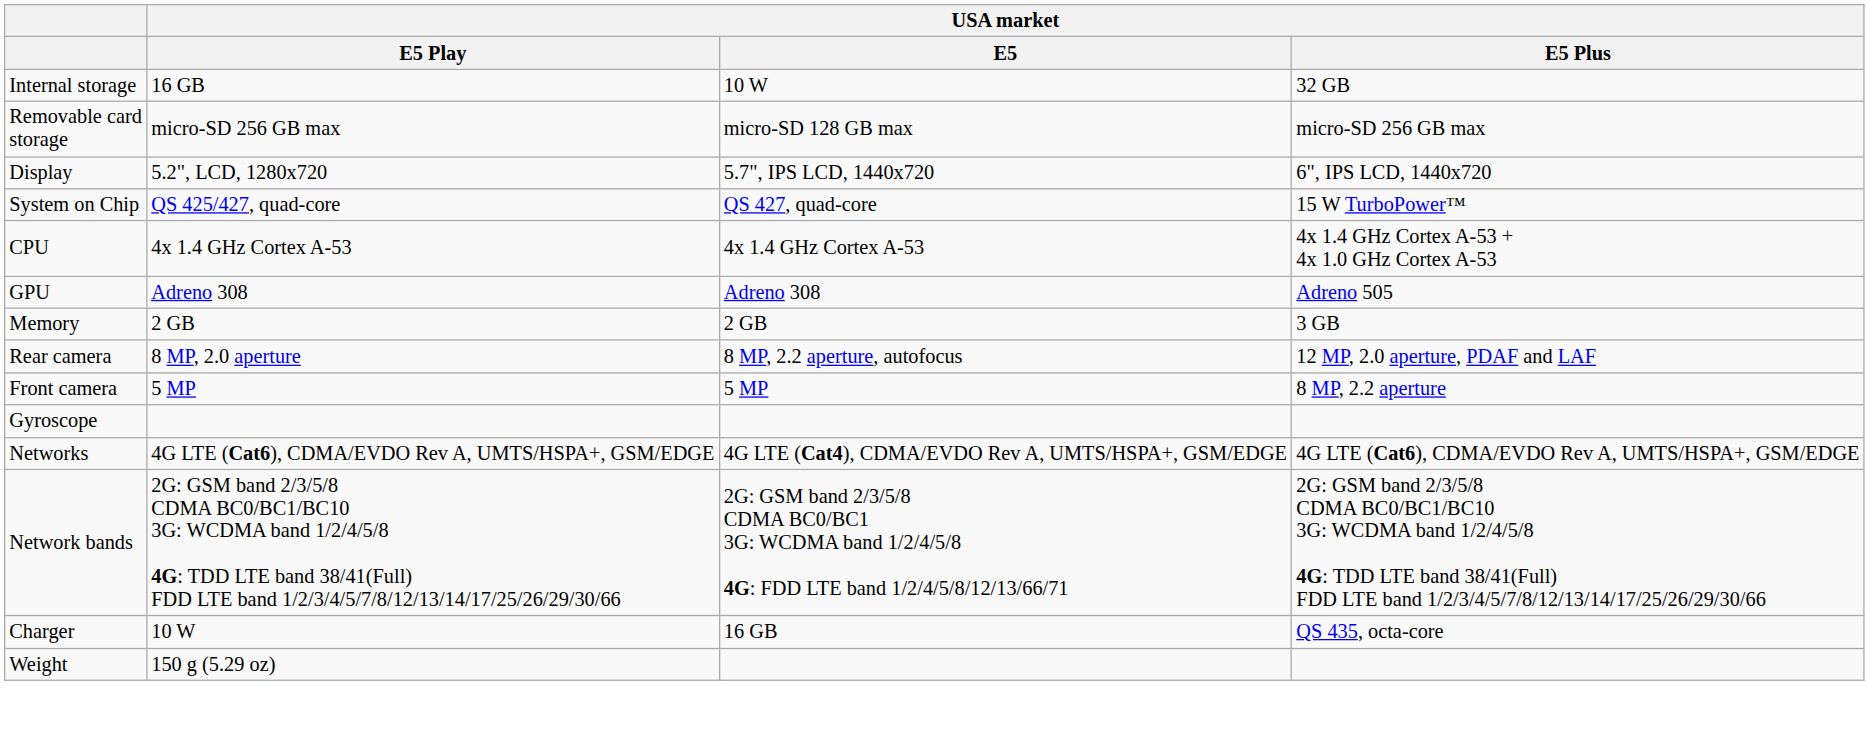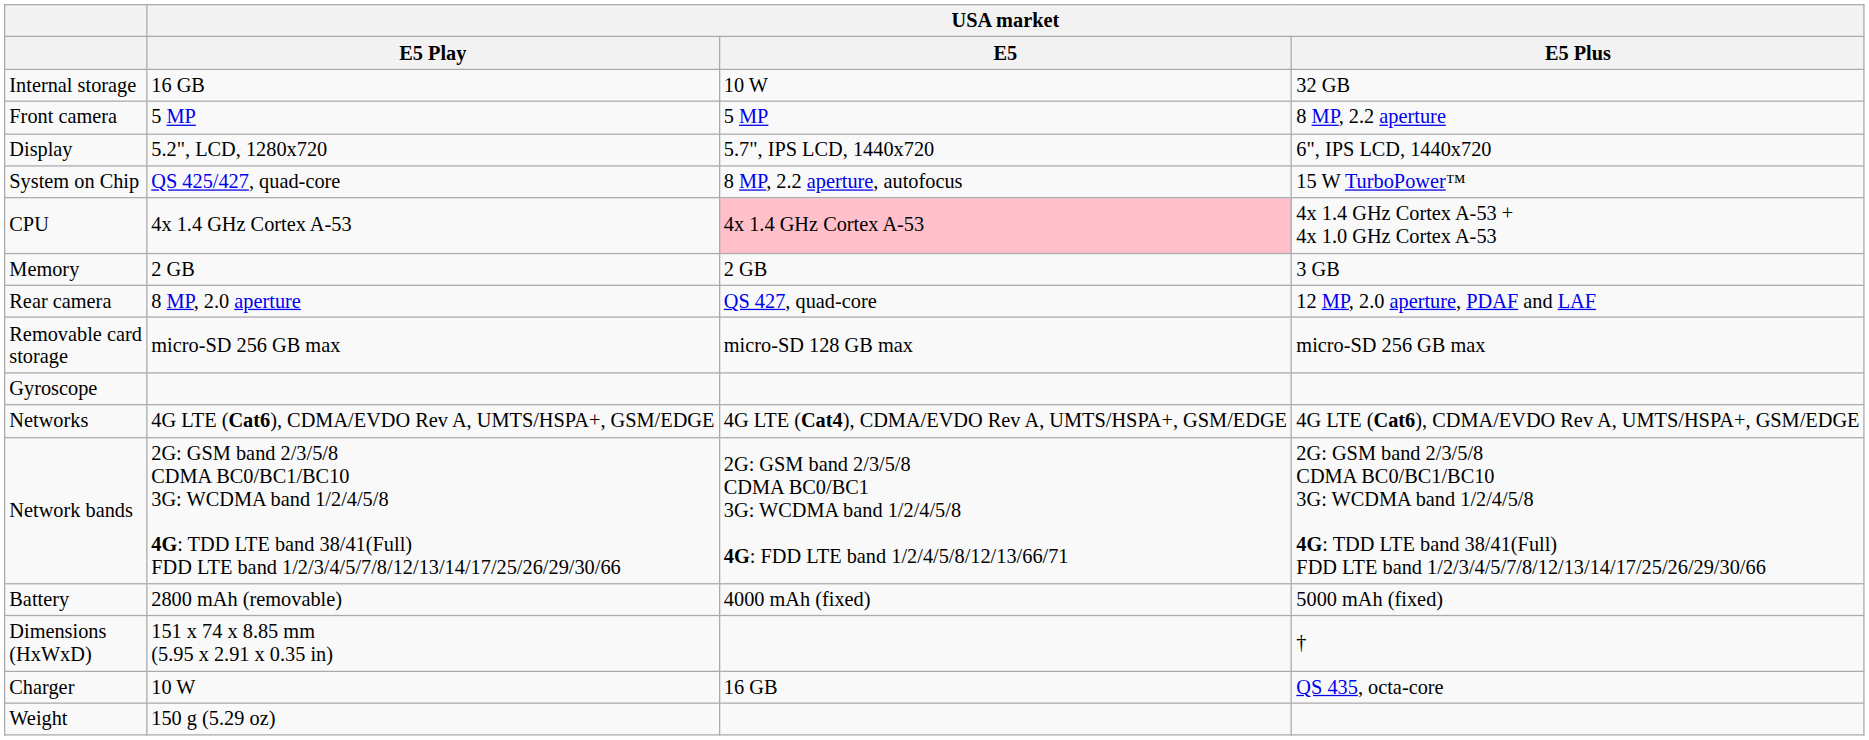 <table class="wikitable">
 <tr>
 <th></th>
 <th colspan="3">USA market</th>
 </tr>
 <tr>
 <th></th>
 <th>E5 Play</th>
 <th>E5</th>
 <th>E5 Plus</th>
 </tr>
 <tr>
 <td>Internal storage</td>
 <td>16 GB</td>
 <td>10 W</td>
 <td>32 GB</td>
 </tr>
 <tr>
-<td>Removable card<br>storage</td>
-<td>micro-SD 256 GB max</td>
-<td>micro-SD 128 GB max</td>
-<td>micro-SD 256 GB max</td>
+<td>Front camera</td>
+<td>5 <a href='#'>MP</a></td>
+<td>5 <a href='#'>MP</a></td>
+<td>8 <a href='#'>MP</a>, 2.2 <a href='#'>aperture</a></td>
 </tr>
 <tr>
 <td>Display</td>
 <td>5.2", LCD, 1280x720</td>
 <td>5.7", IPS LCD, 1440x720</td>
 <td>6", IPS LCD, 1440x720</td>
 </tr>
 <tr>
 <td>System on Chip</td>
 <td><a href='#'>QS 425/427</a>, quad-core</td>
-<td><a href='#'>QS 427</a>, quad-core</td>
+<td>8 <a href='#'>MP</a>, 2.2 <a href='#'>aperture</a>, autofocus</td>
 <td>15 W <a href='#'>TurboPower</a>™</td>
 </tr>
 <tr>
 <td>CPU</td>
 <td>4x 1.4 GHz Cortex A-53</td>
-<td>4x 1.4 GHz Cortex A-53</td>
+<td style="background: pink;">4x 1.4 GHz Cortex A-53</td>
 <td>4x 1.4 GHz Cortex A-53 +<br>4x 1.0 GHz Cortex A-53</td>
-</tr>
-<tr>
-<td>GPU</td>
-<td><a href='#'>Adreno</a> 308</td>
-<td><a href='#'>Adreno</a> 308</td>
-<td><a href='#'>Adreno</a> 505</td>
 </tr>
 <tr>
 <td>Memory</td>
 <td>2 GB</td>
 <td>2 GB</td>
 <td>3 GB</td>
 </tr>
 <tr>
 <td>Rear camera</td>
 <td>8 <a href='#'>MP</a>, 2.0 <a href='#'>aperture</a></td>
-<td>8 <a href='#'>MP</a>, 2.2 <a href='#'>aperture</a>, autofocus</td>
+<td><a href='#'>QS 427</a>, quad-core</td>
 <td>12 <a href='#'>MP</a>, 2.0 <a href='#'>aperture</a>, <a href='#'>PDAF</a> and <a href='#'>LAF</a></td>
 </tr>
 <tr>
-<td>Front camera</td>
-<td>5 <a href='#'>MP</a></td>
-<td>5 <a href='#'>MP</a></td>
-<td>8 <a href='#'>MP</a>, 2.2 <a href='#'>aperture</a></td>
+<td>Removable card<br>storage</td>
+<td>micro-SD 256 GB max</td>
+<td>micro-SD 128 GB max</td>
+<td>micro-SD 256 GB max</td>
 </tr>
 <tr>
 <td>Gyroscope</td>
 <td></td>
 <td></td>
 <td></td>
 </tr>
 <tr>
 <td>Networks</td>
 <td>4G LTE (<strong>Cat6</strong>), CDMA/EVDO Rev A, UMTS/HSPA+, GSM/EDGE</td>
 <td>4G LTE (<strong>Cat4</strong>), CDMA/EVDO Rev A, UMTS/HSPA+, GSM/EDGE</td>
 <td>4G LTE (<strong>Cat6</strong>), CDMA/EVDO Rev A, UMTS/HSPA+, GSM/EDGE</td>
 </tr>
 <tr>
 <td>Network bands</td>
 <td>2G: GSM band 2/3/5/8<br>CDMA BC0/BC1/BC10<br>3G: WCDMA band 1/2/4/5/8<br><br><strong>4G</strong>: TDD LTE band 38/41(Full)<br>FDD LTE band 1/2/3/4/5/7/8/12/13/14/17/25/26/29/30/66</td>
 <td>2G: GSM band 2/3/5/8<br>CDMA BC0/BC1<br>3G: WCDMA band 1/2/4/5/8<br><br><strong>4G</strong>: FDD LTE band 1/2/4/5/8/12/13/66/71</td>
 <td>2G: GSM band 2/3/5/8<br>CDMA BC0/BC1/BC10<br>3G: WCDMA band 1/2/4/5/8<br><br><strong>4G</strong>: TDD LTE band 38/41(Full)<br>FDD LTE band 1/2/3/4/5/7/8/12/13/14/17/25/26/29/30/66</td>
 </tr>
 <tr>
+<td>Battery</td>
+<td>2800 mAh (removable)</td>
+<td>4000 mAh (fixed)</td>
+<td>5000 mAh (fixed)</td>
+</tr>
+<tr>
+<td>Dimensions<br>(HxWxD)</td>
+<td>151 x 74 x 8.85 mm<br>(5.95 x 2.91 x 0.35 in)</td>
+<td></td>
+<td>†<br></td>
+</tr>
+<tr>
 <td>Charger</td>
 <td>10 W</td>
 <td>16 GB</td>
 <td><a href='#'>QS 435</a>, octa-core</td>
 </tr>
 <tr>
 <td>Weight</td>
 <td>150 g (5.29 oz)</td>
 <td></td>
 <td></td>
 </tr>
 </table>
